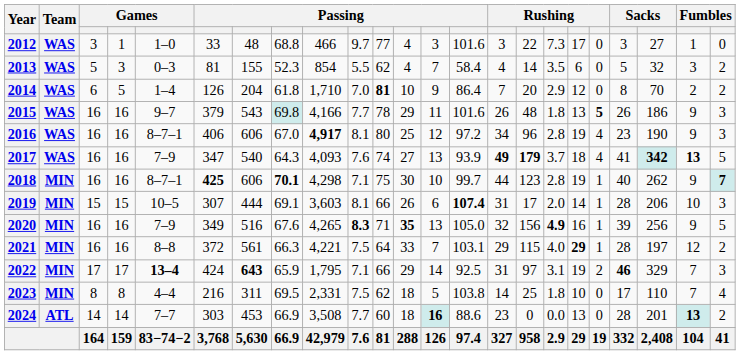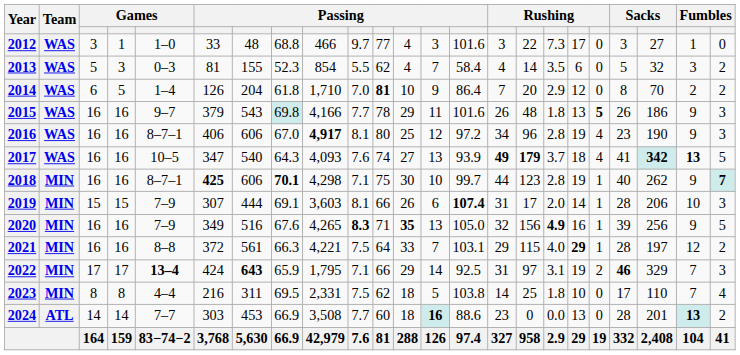 <table class="wikitable" style="text-align:center;">
 <tr>
 <th rowspan="2">Year</th>
 <th rowspan="2">Team</th>
 <th colspan="3">Games</th>
 <th colspan="9">Passing</th>
 <th colspan="5">Rushing</th>
 <th colspan="2">Sacks</th>
 <th colspan="2">Fumbles</th>
 </tr>
 <tr>
 <th></th>
 <th></th>
 <th></th>
 <th></th>
 <th></th>
 <th></th>
 <th></th>
 <th></th>
 <th></th>
 <th></th>
 <th></th>
 <th></th>
 <th></th>
 <th></th>
 <th></th>
 <th></th>
 <th></th>
 <th></th>
 <th></th>
 <th></th>
 <th></th>
 </tr>
 <tr>
 <th><a href='#'>2012</a></th>
 <th><a href='#'>WAS</a></th>
 <td>3</td>
 <td>1</td>
 <td>1–0</td>
 <td>33</td>
 <td>48</td>
 <td>68.8</td>
 <td>466</td>
 <td>9.7</td>
 <td>77</td>
 <td>4</td>
 <td>3</td>
 <td>101.6</td>
 <td>3</td>
 <td>22</td>
 <td>7.3</td>
 <td>17</td>
 <td>0</td>
 <td>3</td>
 <td>27</td>
 <td>1</td>
 <td>0</td>
 </tr>
 <tr>
 <th><a href='#'>2013</a></th>
 <th><a href='#'>WAS</a></th>
 <td>5</td>
 <td>3</td>
 <td>0–3</td>
 <td>81</td>
 <td>155</td>
 <td>52.3</td>
 <td>854</td>
 <td>5.5</td>
 <td>62</td>
 <td>4</td>
 <td>7</td>
 <td>58.4</td>
 <td>4</td>
 <td>14</td>
 <td>3.5</td>
 <td>6</td>
 <td>0</td>
 <td>5</td>
 <td>32</td>
 <td>3</td>
 <td>2</td>
 </tr>
 <tr>
 <th><a href='#'>2014</a></th>
 <th><a href='#'>WAS</a></th>
 <td>6</td>
 <td>5</td>
 <td>1–4</td>
 <td>126</td>
 <td>204</td>
 <td>61.8</td>
 <td>1,710</td>
 <td>7.0</td>
 <td><strong>81</strong></td>
 <td>10</td>
 <td>9</td>
 <td>86.4</td>
 <td>7</td>
 <td>20</td>
 <td>2.9</td>
 <td>12</td>
 <td>0</td>
 <td>8</td>
 <td>70</td>
 <td>2</td>
 <td>2</td>
 </tr>
 <tr>
 <th><a href='#'>2015</a></th>
 <th><a href='#'>WAS</a></th>
 <td>16</td>
 <td>16</td>
 <td>9–7</td>
 <td>379</td>
 <td>543</td>
 <td style="background:#cfecec;">69.8</td>
 <td>4,166</td>
 <td>7.7</td>
 <td>78</td>
 <td>29</td>
 <td>11</td>
 <td>101.6</td>
 <td>26</td>
 <td>48</td>
 <td>1.8</td>
 <td>13</td>
 <td><strong>5</strong></td>
 <td>26</td>
 <td>186</td>
 <td>9</td>
 <td>3</td>
 </tr>
 <tr>
 <th><a href='#'>2016</a></th>
 <th><a href='#'>WAS</a></th>
 <td>16</td>
 <td>16</td>
 <td>8–7–1</td>
 <td>406</td>
 <td>606</td>
 <td>67.0</td>
 <td><strong>4,917</strong></td>
 <td>8.1</td>
 <td>80</td>
 <td>25</td>
 <td>12</td>
 <td>97.2</td>
 <td>34</td>
 <td>96</td>
 <td>2.8</td>
 <td>19</td>
 <td>4</td>
 <td>23</td>
 <td>190</td>
 <td>9</td>
 <td>3</td>
 </tr>
 <tr>
 <th><a href='#'>2017</a></th>
 <th><a href='#'>WAS</a></th>
 <td>16</td>
 <td>16</td>
-<td>7–9</td>
+<td>10–5</td>
 <td>347</td>
 <td>540</td>
 <td>64.3</td>
 <td>4,093</td>
 <td>7.6</td>
 <td>74</td>
 <td>27</td>
 <td>13</td>
 <td>93.9</td>
 <td><strong>49</strong></td>
 <td><strong>179</strong></td>
 <td>3.7</td>
 <td>18</td>
 <td>4</td>
 <td>41</td>
 <td style="background:#cfecec;"><strong>342</strong></td>
 <td><strong>13</strong></td>
 <td>5</td>
 </tr>
 <tr>
 <th><a href='#'>2018</a></th>
 <th><a href='#'>MIN</a></th>
 <td>16</td>
 <td>16</td>
 <td>8–7–1</td>
 <td><strong>425</strong></td>
 <td>606</td>
 <td><strong>70.1</strong></td>
 <td>4,298</td>
 <td>7.1</td>
 <td>75</td>
 <td>30</td>
 <td>10</td>
 <td>99.7</td>
 <td>44</td>
 <td>123</td>
 <td>2.8</td>
 <td>19</td>
 <td>1</td>
 <td>40</td>
 <td>262</td>
 <td>9</td>
 <td style="background:#cfecec;"><strong>7</strong></td>
 </tr>
 <tr>
 <th><a href='#'>2019</a></th>
 <th><a href='#'>MIN</a></th>
 <td>15</td>
 <td>15</td>
-<td>10–5</td>
+<td>7–9</td>
 <td>307</td>
 <td>444</td>
 <td>69.1</td>
 <td>3,603</td>
 <td>8.1</td>
 <td>66</td>
 <td>26</td>
 <td>6</td>
 <td><strong>107.4</strong></td>
 <td>31</td>
 <td>17</td>
 <td>2.0</td>
 <td>14</td>
 <td>1</td>
 <td>28</td>
 <td>206</td>
 <td>10</td>
 <td>3</td>
 </tr>
 <tr>
 <th><a href='#'>2020</a></th>
 <th><a href='#'>MIN</a></th>
 <td>16</td>
 <td>16</td>
 <td>7–9</td>
 <td>349</td>
 <td>516</td>
 <td>67.6</td>
 <td>4,265</td>
 <td><strong>8.3</strong></td>
 <td>71</td>
 <td><strong>35</strong></td>
 <td>13</td>
 <td>105.0</td>
 <td>32</td>
 <td>156</td>
 <td><strong>4.9</strong></td>
 <td>16</td>
 <td>1</td>
 <td>39</td>
 <td>256</td>
 <td>9</td>
 <td>5</td>
 </tr>
 <tr>
 <th><a href='#'>2021</a></th>
 <th><a href='#'>MIN</a></th>
 <td>16</td>
 <td>16</td>
 <td>8–8</td>
 <td>372</td>
 <td>561</td>
 <td>66.3</td>
 <td>4,221</td>
 <td>7.5</td>
 <td>64</td>
 <td>33</td>
 <td>7</td>
 <td>103.1</td>
 <td>29</td>
 <td>115</td>
 <td>4.0</td>
 <td><strong>29</strong></td>
 <td>1</td>
 <td>28</td>
 <td>197</td>
 <td>12</td>
 <td>2</td>
 </tr>
 <tr>
 <th><a href='#'>2022</a></th>
 <th><a href='#'>MIN</a></th>
 <td>17</td>
 <td>17</td>
 <td><strong>13–4</strong></td>
 <td>424</td>
 <td><strong>643</strong></td>
 <td>65.9</td>
 <td>1,795</td>
 <td>7.1</td>
 <td>66</td>
 <td>29</td>
 <td>14</td>
 <td>92.5</td>
 <td>31</td>
 <td>97</td>
 <td>3.1</td>
 <td>19</td>
 <td>2</td>
 <td><strong>46</strong></td>
 <td>329</td>
 <td>7</td>
 <td>3</td>
 </tr>
 <tr>
 <th><a href='#'>2023</a></th>
 <th><a href='#'>MIN</a></th>
 <td>8</td>
 <td>8</td>
 <td>4–4</td>
 <td>216</td>
 <td>311</td>
 <td>69.5</td>
 <td>2,331</td>
 <td>7.5</td>
 <td>62</td>
 <td>18</td>
 <td>5</td>
 <td>103.8</td>
 <td>14</td>
 <td>25</td>
 <td>1.8</td>
 <td>10</td>
 <td>0</td>
 <td>17</td>
 <td>110</td>
 <td>7</td>
 <td>4</td>
 </tr>
 <tr>
 <th><a href='#'>2024</a></th>
 <th><a href='#'>ATL</a></th>
 <td>14</td>
 <td>14</td>
 <td>7–7</td>
 <td>303</td>
 <td>453</td>
 <td>66.9</td>
 <td>3,508</td>
 <td>7.7</td>
 <td>60</td>
 <td>18</td>
 <td style="background:#cfecec;"><strong>16</strong></td>
 <td>88.6</td>
 <td>23</td>
 <td>0</td>
 <td>0.0</td>
 <td>13</td>
 <td>0</td>
 <td>28</td>
 <td>201</td>
 <td style="background:#cfecec;"><strong>13</strong></td>
 <td>2</td>
 </tr>
 <tr>
 <th colspan="2"></th>
 <th>164</th>
 <th>159</th>
 <th>83−74−2</th>
 <th>3,768</th>
 <th>5,630</th>
 <th>66.9</th>
 <th>42,979</th>
 <th>7.6</th>
 <th>81</th>
 <th>288</th>
 <th>126</th>
 <th>97.4</th>
 <th>327</th>
 <th>958</th>
 <th>2.9</th>
 <th>29</th>
 <th>19</th>
 <th>332</th>
 <th>2,408</th>
 <th>104</th>
 <th>41</th>
 </tr>
 </table>
